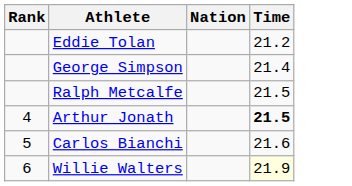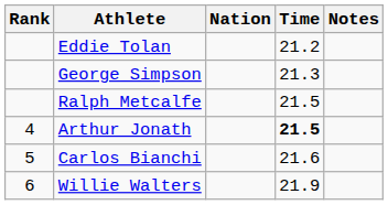 <table class="wikitable sortable" style="text-align:center">
 <tr>
 <th>Rank</th>
 <th>Athlete</th>
 <th>Nation</th>
 <th>Time</th>
+<th>Notes</th>
 </tr>
 <tr>
 <td></td>
 <td align=left><a href='#'>Eddie Tolan</a></td>
 <td align=left></td>
 <td>21.2</td>
+<td></td>
 </tr>
 <tr>
 <td></td>
 <td align=left><a href='#'>George Simpson</a></td>
 <td align=left></td>
-<td>21.4</td>
+<td>21.3</td>
+<td></td>
 </tr>
 <tr>
 <td></td>
 <td align=left><a href='#'>Ralph Metcalfe</a></td>
 <td align=left></td>
 <td>21.5</td>
+<td></td>
 </tr>
 <tr>
 <td>4</td>
 <td align=left><a href='#'>Arthur Jonath</a></td>
 <td align=left></td>
 <td><strong>21.5</strong></td>
+<td></td>
 </tr>
 <tr>
 <td>5</td>
 <td align=left><a href='#'>Carlos Bianchi</a></td>
 <td align=left></td>
 <td>21.6</td>
+<td></td>
 </tr>
 <tr>
 <td>6</td>
 <td align=left><a href='#'>Willie Walters</a></td>
 <td align=left></td>
-<td style="background: lightyellow;">21.9</td>
+<td>21.9</td>
+<td></td>
 </tr>
 </table>
